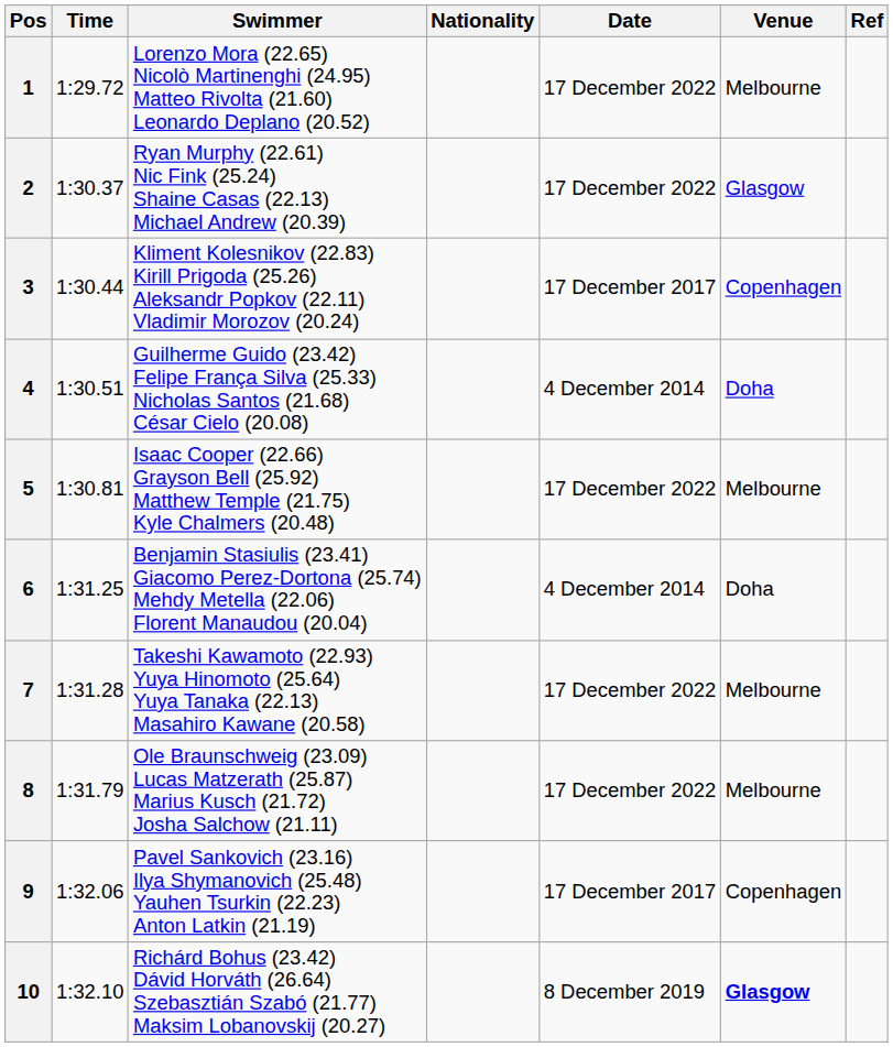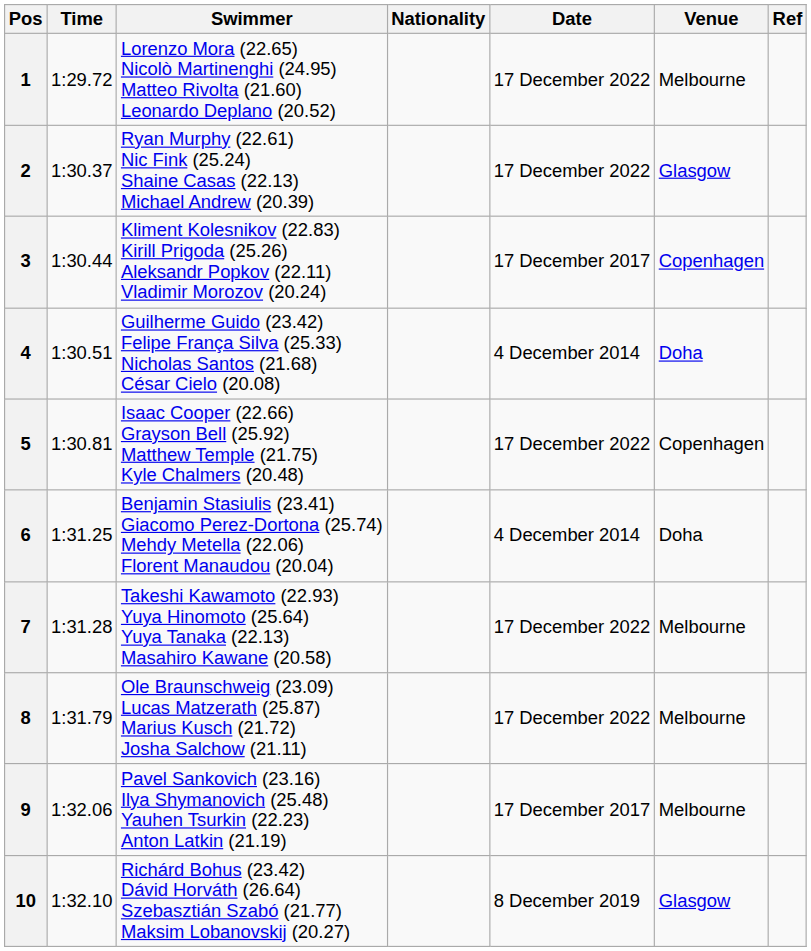 <table class="wikitable">
 <tr>
 <th>Pos</th>
 <th>Time</th>
 <th>Swimmer</th>
 <th>Nationality</th>
 <th>Date</th>
 <th>Venue</th>
 <th>Ref</th>
 </tr>
 <tr>
 <th>1</th>
 <td>1:29.72</td>
 <td><a href='#'>Lorenzo Mora</a> (22.65)<br><a href='#'>Nicolò Martinenghi</a> (24.95)<br><a href='#'>Matteo Rivolta</a> (21.60)<br><a href='#'>Leonardo Deplano</a> (20.52)</td>
 <td></td>
 <td>17 December 2022</td>
 <td>Melbourne</td>
 <td></td>
 </tr>
 <tr>
 <th>2</th>
 <td>1:30.37</td>
 <td><a href='#'>Ryan Murphy</a> (22.61)<br><a href='#'>Nic Fink</a> (25.24)<br><a href='#'>Shaine Casas</a> (22.13)<br><a href='#'>Michael Andrew</a> (20.39)</td>
 <td></td>
 <td>17 December 2022</td>
 <td><a href='#'>Glasgow</a></td>
 <td></td>
 </tr>
 <tr>
 <th>3</th>
 <td>1:30.44</td>
 <td><a href='#'>Kliment Kolesnikov</a> (22.83)<br><a href='#'>Kirill Prigoda</a> (25.26)<br><a href='#'>Aleksandr Popkov</a> (22.11)<br><a href='#'>Vladimir Morozov</a> (20.24)</td>
 <td></td>
 <td>17 December 2017</td>
 <td><a href='#'>Copenhagen</a></td>
 </tr>
 <tr>
 <th>4</th>
 <td>1:30.51</td>
 <td><a href='#'>Guilherme Guido</a> (23.42)<br><a href='#'>Felipe França Silva</a> (25.33)<br><a href='#'>Nicholas Santos</a> (21.68)<br><a href='#'>César Cielo</a> (20.08)</td>
 <td></td>
 <td>4 December 2014</td>
 <td><a href='#'>Doha</a></td>
 <td></td>
 </tr>
 <tr>
 <th>5</th>
 <td>1:30.81</td>
 <td><a href='#'>Isaac Cooper</a> (22.66)<br><a href='#'>Grayson Bell</a> (25.92)<br><a href='#'>Matthew Temple</a> (21.75)<br><a href='#'>Kyle Chalmers</a> (20.48)</td>
 <td></td>
 <td>17 December 2022</td>
-<td>Melbourne</td>
+<td>Copenhagen</td>
 <td></td>
 </tr>
 <tr>
 <th>6</th>
 <td>1:31.25</td>
 <td><a href='#'>Benjamin Stasiulis</a> (23.41)<br><a href='#'>Giacomo Perez-Dortona</a> (25.74)<br><a href='#'>Mehdy Metella</a> (22.06)<br><a href='#'>Florent Manaudou</a> (20.04)</td>
 <td></td>
 <td>4 December 2014</td>
 <td>Doha</td>
 <td></td>
 </tr>
 <tr>
 <th>7</th>
 <td>1:31.28</td>
 <td><a href='#'>Takeshi Kawamoto</a> (22.93)<br><a href='#'>Yuya Hinomoto</a> (25.64)<br><a href='#'>Yuya Tanaka</a> (22.13)<br><a href='#'>Masahiro Kawane</a> (20.58)</td>
 <td></td>
 <td>17 December 2022</td>
 <td>Melbourne</td>
 <td></td>
 </tr>
 <tr>
 <th>8</th>
 <td>1:31.79</td>
 <td><a href='#'>Ole Braunschweig</a> (23.09)<br><a href='#'>Lucas Matzerath</a> (25.87)<br><a href='#'>Marius Kusch</a> (21.72)<br><a href='#'>Josha Salchow</a> (21.11)</td>
 <td></td>
 <td>17 December 2022</td>
 <td>Melbourne</td>
 <td></td>
 </tr>
 <tr>
 <th>9</th>
 <td>1:32.06</td>
 <td><a href='#'>Pavel Sankovich</a> (23.16)<br><a href='#'>Ilya Shymanovich</a> (25.48)<br><a href='#'>Yauhen Tsurkin</a> (22.23)<br><a href='#'>Anton Latkin</a> (21.19)</td>
 <td></td>
 <td>17 December 2017</td>
-<td>Copenhagen</td>
+<td>Melbourne</td>
 </tr>
 <tr>
 <th>10</th>
 <td>1:32.10</td>
 <td><a href='#'>Richárd Bohus</a> (23.42)<br><a href='#'>Dávid Horváth</a> (26.64)<br><a href='#'>Szebasztián Szabó</a> (21.77)<br><a href='#'>Maksim Lobanovskij</a> (20.27)</td>
 <td></td>
 <td>8 December 2019</td>
-<td><strong><a href='#'>Glasgow</a></strong></td>
+<td><a href='#'>Glasgow</a></td>
 <td></td>
 </tr>
 </table>
